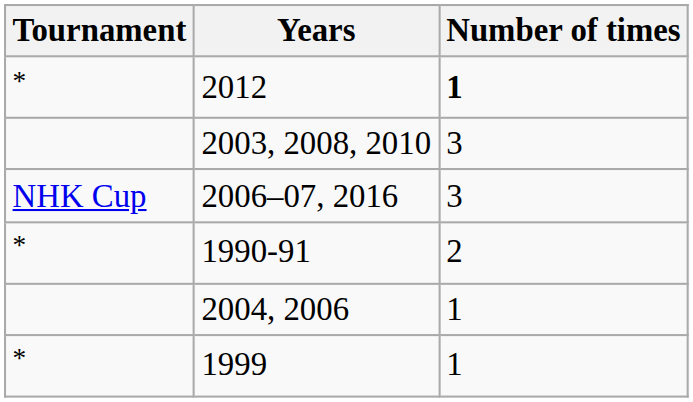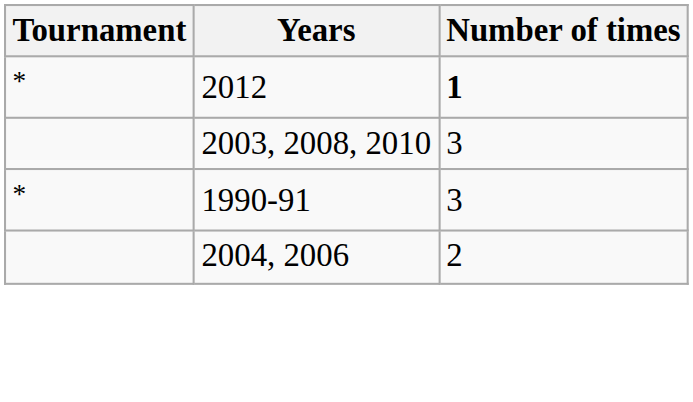 <table class="wikitable">
 <tr>
 <th>Tournament</th>
 <th>Years</th>
 <th>Number of times</th>
 </tr>
 <tr>
 <td><sup>*</sup></td>
 <td>2012</td>
 <td><strong>1</strong></td>
 </tr>
 <tr>
 <td></td>
 <td>2003, 2008, 2010</td>
 <td>3</td>
 </tr>
 <tr>
-<td><a href='#'>NHK Cup</a></td>
-<td>2006–07, 2016</td>
-<td>3</td>
-</tr>
-<tr>
 <td><sup>*</sup></td>
 <td>1990-91</td>
-<td>2</td>
+<td>3</td>
 </tr>
 <tr>
 <td></td>
 <td>2004, 2006</td>
-<td>1</td>
-</tr>
-<tr>
-<td><sup>*</sup></td>
-<td>1999</td>
-<td>1</td>
+<td>2</td>
 </tr>
 </table>
